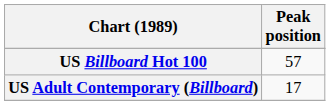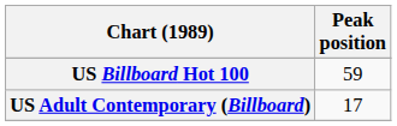 <table class="wikitable sortable plainrowheaders" style="text-align:center">
 <tr>
 <th>Chart (1989)</th>
 <th>Peak<br>position</th>
 </tr>
 <tr>
 </tr>
 <tr>
 </tr>
 <tr>
 </tr>
 <tr>
 </tr>
 <tr>
 </tr>
 <tr>
 </tr>
 <tr>
 </tr>
 <tr>
 </tr>
 <tr>
 </tr>
 <tr>
 </tr>
 <tr>
 <th scope="row">US <a href='#'><em>Billboard</em> Hot 100</a></th>
-<td>57</td>
+<td>59</td>
 </tr>
 <tr>
 <th scope="row">US <a href='#'>Adult Contemporary</a> (<em><a href='#'>Billboard</a></em>)</th>
 <td>17</td>
 </tr>
 <tr>
 </tr>
 </table>
